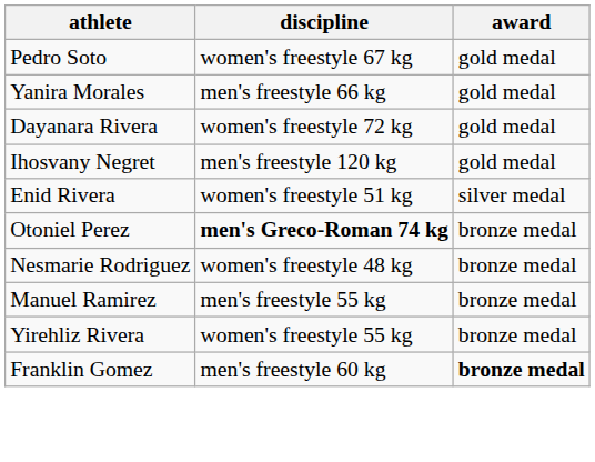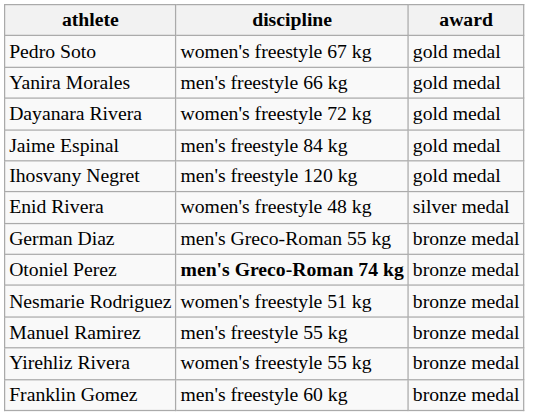 <table class="wikitable">
 <tr>
 <th>athlete</th>
 <th>discipline</th>
 <th>award</th>
 </tr>
 <tr>
 <td>Pedro Soto</td>
 <td>women's freestyle 67 kg</td>
 <td>gold medal</td>
 </tr>
 <tr>
 <td>Yanira Morales</td>
 <td>men's freestyle 66 kg</td>
 <td>gold medal</td>
 </tr>
 <tr>
 <td>Dayanara Rivera</td>
 <td>women's freestyle 72 kg</td>
 <td>gold medal</td>
 </tr>
 <tr>
+<td>Jaime Espinal</td>
+<td>men's freestyle 84 kg</td>
+<td>gold medal</td>
+</tr>
+<tr>
 <td>Ihosvany Negret</td>
 <td>men's freestyle 120 kg</td>
 <td>gold medal</td>
 </tr>
 <tr>
 <td>Enid Rivera</td>
-<td>women's freestyle 51 kg</td>
+<td>women's freestyle 48 kg</td>
 <td>silver medal</td>
+</tr>
+<tr>
+<td>German Diaz</td>
+<td>men's Greco-Roman 55 kg</td>
+<td>bronze medal</td>
 </tr>
 <tr>
 <td>Otoniel Perez</td>
 <td><strong>men's Greco-Roman 74 kg</strong></td>
 <td>bronze medal</td>
 </tr>
 <tr>
 <td>Nesmarie Rodriguez</td>
-<td>women's freestyle 48 kg</td>
+<td>women's freestyle 51 kg</td>
 <td>bronze medal</td>
 </tr>
 <tr>
 <td>Manuel Ramirez</td>
 <td>men's freestyle 55 kg</td>
 <td>bronze medal</td>
 </tr>
 <tr>
 <td>Yirehliz Rivera</td>
 <td>women's freestyle 55 kg</td>
 <td>bronze medal</td>
 </tr>
 <tr>
 <td>Franklin Gomez</td>
 <td>men's freestyle 60 kg</td>
-<td><strong>bronze medal</strong></td>
+<td>bronze medal</td>
 </tr>
 </table>
